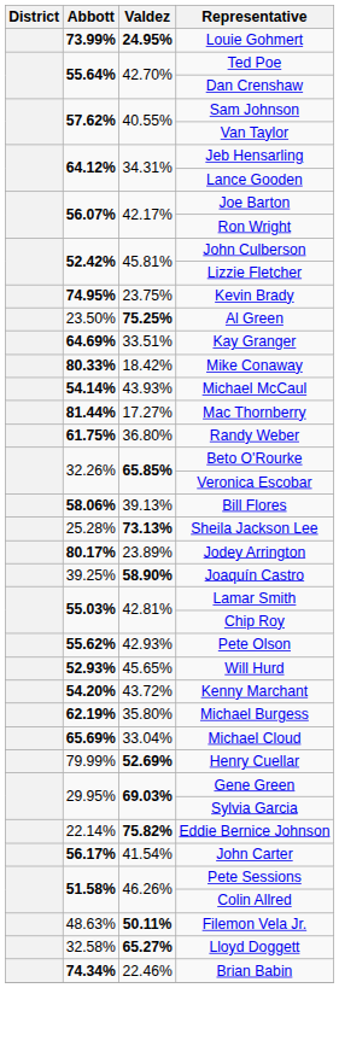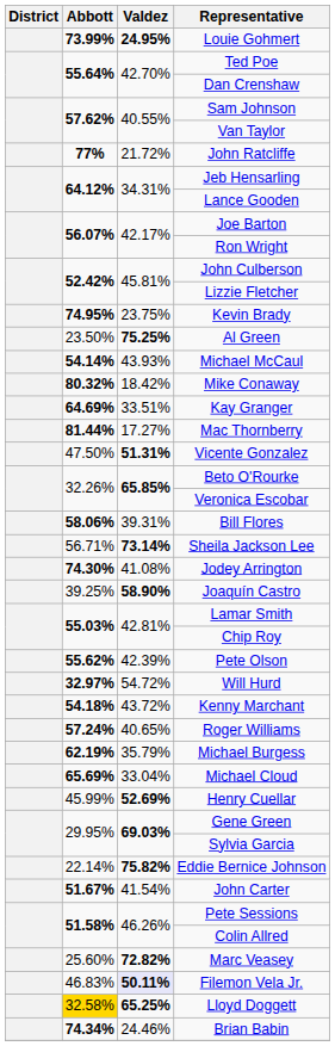 <table class="wikitable sortable">
 <tr>
 <th>District</th>
 <th>Abbott</th>
 <th>Valdez</th>
 <th>Representative</th>
 </tr>
 <tr align=center>
 <th></th>
 <td><strong>73.99%</strong></td>
 <td><strong>24.95%</strong></td>
 <td><a href='#'>Louie Gohmert</a></td>
 </tr>
 <tr align=center>
 <th rowspan=2 ></th>
 <td rowspan=2><strong>55.64%</strong></td>
 <td rowspan=2>42.70%</td>
 <td><a href='#'>Ted Poe</a></td>
 </tr>
 <tr align=center>
 <td><a href='#'>Dan Crenshaw</a></td>
 </tr>
 <tr align=center>
 <th rowspan=2 ></th>
 <td rowspan=2><strong>57.62%</strong></td>
 <td rowspan=2>40.55%</td>
 <td><a href='#'>Sam Johnson</a></td>
 </tr>
 <tr align=center>
 <td><a href='#'>Van Taylor</a></td>
+</tr>
+<tr align=center>
+<th></th>
+<td><strong>77%</strong></td>
+<td>21.72%</td>
+<td><a href='#'>John Ratcliffe</a></td>
 </tr>
 <tr align=center>
 <th rowspan=2 ></th>
 <td rowspan=2><strong>64.12%</strong></td>
 <td rowspan=2>34.31%</td>
 <td><a href='#'>Jeb Hensarling</a></td>
 </tr>
 <tr align=center>
 <td><a href='#'>Lance Gooden</a></td>
 </tr>
 <tr align=center>
 <th rowspan=2 ></th>
 <td rowspan=2><strong>56.07%</strong></td>
 <td rowspan=2>42.17%</td>
 <td><a href='#'>Joe Barton</a></td>
 </tr>
 <tr align=center>
 <td><a href='#'>Ron Wright</a></td>
 </tr>
 <tr align=center>
 <th rowspan=2 ></th>
 <td rowspan=2><strong>52.42%</strong></td>
 <td rowspan=2>45.81%</td>
 <td><a href='#'>John Culberson</a></td>
 </tr>
 <tr align=center>
 <td><a href='#'>Lizzie Fletcher</a></td>
 </tr>
 <tr align=center>
 <th></th>
 <td><strong>74.95%</strong></td>
 <td>23.75%</td>
 <td><a href='#'>Kevin Brady</a></td>
 </tr>
 <tr align=center>
 <th></th>
 <td>23.50%</td>
 <td><strong>75.25%</strong></td>
 <td><a href='#'>Al Green</a></td>
 </tr>
 <tr align=center>
 <th></th>
-<td><strong>64.69%</strong></td>
-<td>33.51%</td>
-<td><a href='#'>Kay Granger</a></td>
+<td><strong>54.14%</strong></td>
+<td>43.93%</td>
+<td><a href='#'>Michael McCaul</a></td>
 </tr>
 <tr align=center>
 <th></th>
-<td><strong>80.33%</strong></td>
+<td><strong>80.32%</strong></td>
 <td>18.42%</td>
 <td><a href='#'>Mike Conaway</a></td>
 </tr>
 <tr align=center>
 <th></th>
-<td><strong>54.14%</strong></td>
-<td>43.93%</td>
-<td><a href='#'>Michael McCaul</a></td>
+<td><strong>64.69%</strong></td>
+<td>33.51%</td>
+<td><a href='#'>Kay Granger</a></td>
 </tr>
 <tr align=center>
 <th></th>
 <td><strong>81.44%</strong></td>
 <td>17.27%</td>
 <td><a href='#'>Mac Thornberry</a></td>
 </tr>
 <tr align=center>
 <th></th>
-<td><strong>61.75%</strong></td>
-<td>36.80%</td>
-<td><a href='#'>Randy Weber</a></td>
+<td>47.50%</td>
+<td><strong>51.31%</strong></td>
+<td><a href='#'>Vicente Gonzalez</a></td>
 </tr>
 <tr align=center>
 <th rowspan=2 ></th>
 <td rowspan=2>32.26%</td>
 <td rowspan=2><strong>65.85%</strong></td>
 <td><a href='#'>Beto O'Rourke</a></td>
 </tr>
 <tr align=center>
 <td><a href='#'>Veronica Escobar</a></td>
 </tr>
 <tr align=center>
 <th></th>
 <td><strong>58.06%</strong></td>
-<td>39.13%</td>
+<td>39.31%</td>
 <td><a href='#'>Bill Flores</a></td>
 </tr>
 <tr align=center>
 <th></th>
-<td>25.28%</td>
-<td><strong>73.13%</strong></td>
+<td>56.71%</td>
+<td><strong>73.14%</strong></td>
 <td><a href='#'>Sheila Jackson Lee</a></td>
 </tr>
 <tr align=center>
 <th></th>
-<td><strong>80.17%</strong></td>
-<td>23.89%</td>
+<td><strong>74.30%</strong></td>
+<td>41.08%</td>
 <td><a href='#'>Jodey Arrington</a></td>
 </tr>
 <tr align=center>
 <th></th>
 <td>39.25%</td>
 <td><strong>58.90%</strong></td>
 <td><a href='#'>Joaquín Castro</a></td>
 </tr>
 <tr align=center>
 <th rowspan=2 ></th>
 <td rowspan=2><strong>55.03%</strong></td>
 <td rowspan=2>42.81%</td>
 <td><a href='#'>Lamar Smith</a></td>
 </tr>
 <tr align=center>
 <td><a href='#'>Chip Roy</a></td>
 </tr>
 <tr align=center>
 <th></th>
 <td><strong>55.62%</strong></td>
-<td>42.93%</td>
+<td>42.39%</td>
 <td><a href='#'>Pete Olson</a></td>
 </tr>
 <tr align=center>
 <th></th>
-<td><strong>52.93%</strong></td>
-<td>45.65%</td>
+<td><strong>32.97%</strong></td>
+<td>54.72%</td>
 <td><a href='#'>Will Hurd</a></td>
 </tr>
 <tr align=center>
 <th></th>
-<td><strong>54.20%</strong></td>
+<td><strong>54.18%</strong></td>
 <td>43.72%</td>
 <td><a href='#'>Kenny Marchant</a></td>
 </tr>
 <tr align=center>
 <th></th>
+<td><strong>57.24%</strong></td>
+<td>40.65%</td>
+<td><a href='#'>Roger Williams</a></td>
+</tr>
+<tr align=center>
+<th></th>
 <td><strong>62.19%</strong></td>
-<td>35.80%</td>
+<td>35.79%</td>
 <td><a href='#'>Michael Burgess</a></td>
 </tr>
 <tr align=center>
 <th></th>
 <td><strong>65.69%</strong></td>
 <td>33.04%</td>
 <td><a href='#'>Michael Cloud</a></td>
 </tr>
 <tr align=center>
 <th></th>
-<td>79.99%</td>
+<td>45.99%</td>
 <td><strong>52.69%</strong></td>
 <td><a href='#'>Henry Cuellar</a></td>
 </tr>
 <tr align=center>
 <th rowspan=2 ></th>
 <td rowspan=2>29.95%</td>
 <td rowspan=2><strong>69.03%</strong></td>
 <td><a href='#'>Gene Green</a></td>
 </tr>
 <tr align=center>
 <td><a href='#'>Sylvia Garcia</a></td>
 </tr>
 <tr align=center>
 <th></th>
 <td>22.14%</td>
 <td><strong>75.82%</strong></td>
 <td><a href='#'>Eddie Bernice Johnson</a></td>
 </tr>
 <tr align=center>
 <th></th>
-<td><strong>56.17%</strong></td>
+<td><strong>51.67%</strong></td>
 <td>41.54%</td>
 <td><a href='#'>John Carter</a></td>
 </tr>
 <tr align=center>
 <th rowspan=2 ></th>
 <td rowspan=2><strong>51.58%</strong></td>
 <td rowspan=2>46.26%</td>
 <td><a href='#'>Pete Sessions</a></td>
 </tr>
 <tr align=center>
 <td><a href='#'>Colin Allred</a></td>
 </tr>
 <tr align=center>
 <th></th>
-<td>48.63%</td>
-<td><strong>50.11%</strong></td>
+<td>25.60%</td>
+<td><strong>72.82%</strong></td>
+<td><a href='#'>Marc Veasey</a></td>
+</tr>
+<tr align=center>
+<th></th>
+<td>46.83%</td>
+<td style="background: lavender;"><strong>50.11%</strong></td>
 <td><a href='#'>Filemon Vela Jr.</a></td>
 </tr>
 <tr align=center>
 <th></th>
-<td>32.58%</td>
-<td><strong>65.27%</strong></td>
+<td style="background: gold;">32.58%</td>
+<td><strong>65.25%</strong></td>
 <td><a href='#'>Lloyd Doggett</a></td>
 </tr>
 <tr align=center>
 <th></th>
 <td><strong>74.34%</strong></td>
-<td>22.46%</td>
+<td>24.46%</td>
 <td><a href='#'>Brian Babin</a></td>
 </tr>
 <tr align=center>
 </tr>
 </table>
